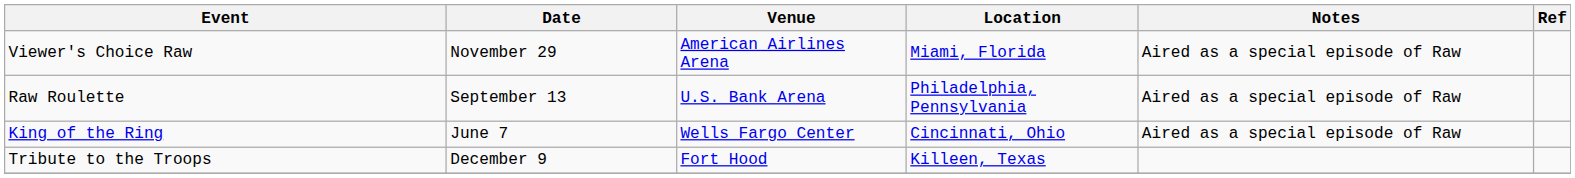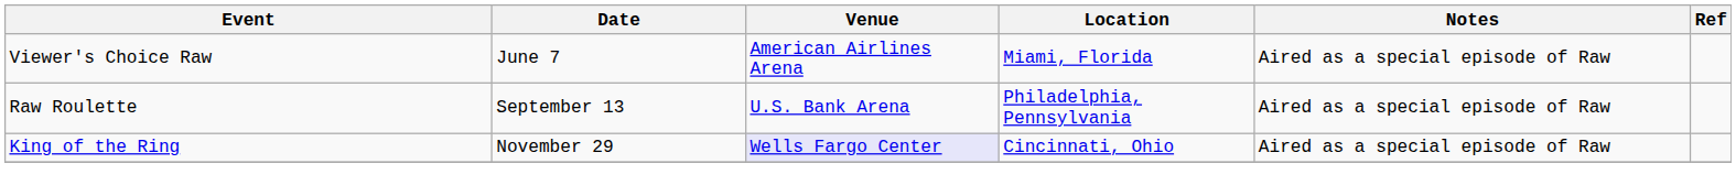 <table class="wikitable plainrowheaders sortable" style="width:100%;">
 <tr>
 <th style="width:29%;">Event</th>
 <th style="width:15%;">Date</th>
 <th style="width:15%;">Venue</th>
 <th style="width:15%;">Location</th>
 <th style="width:99%;">Notes</th>
 <th style="width:99%;">Ref</th>
 </tr>
 <tr>
 <td>Viewer's Choice Raw</td>
-<td>November 29</td>
+<td>June 7</td>
 <td><a href='#'>American Airlines Arena</a></td>
 <td><a href='#'>Miami, Florida</a></td>
 <td>Aired as a special episode of Raw</td>
 <td></td>
 </tr>
 <tr>
 <td>Raw Roulette</td>
 <td>September 13</td>
 <td><a href='#'>U.S. Bank Arena</a></td>
 <td><a href='#'>Philadelphia, Pennsylvania</a></td>
 <td>Aired as a special episode of Raw</td>
 <td></td>
 </tr>
 <tr>
 <td><a href='#'>King of the Ring</a></td>
-<td>June 7</td>
-<td><a href='#'>Wells Fargo Center</a></td>
+<td>November 29</td>
+<td style="background: lavender;"><a href='#'>Wells Fargo Center</a></td>
 <td><a href='#'>Cincinnati, Ohio</a></td>
 <td>Aired as a special episode of Raw</td>
 <td></td>
 </tr>
 <tr>
-<td>Tribute to the Troops</td>
-<td>December 9<br></td>
-<td><a href='#'>Fort Hood</a></td>
-<td><a href='#'>Killeen, Texas</a></td>
-<td></td>
-<td></td>
-</tr>
-<tr>
 </tr>
 </table>
